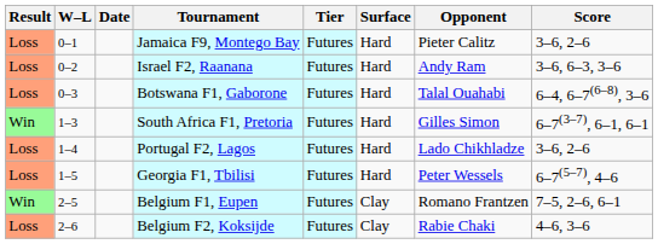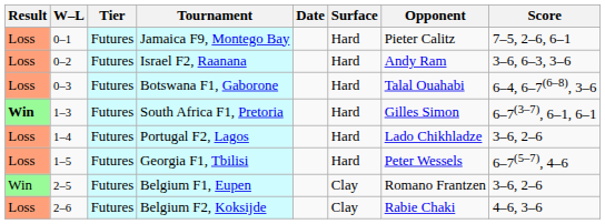 <table class="sortable wikitable">
 <tr>
 <th>Result</th>
 <th class="unsortable">W–L</th>
+<th>Tier</th>
+<th>Tournament</th>
 <th>Date</th>
-<th>Tournament</th>
-<th>Tier</th>
 <th>Surface</th>
 <th>Opponent</th>
 <th class="unsortable">Score</th>
 </tr>
 <tr>
 <td bgcolor=FFA07A>Loss</td>
 <td><small>0–1</small></td>
+<td style="background:#cffcff;">Futures</td>
+<td style="background:#cffcff;">Jamaica F9, <a href='#'>Montego Bay</a></td>
 <td></td>
-<td style="background:#cffcff;">Jamaica F9, <a href='#'>Montego Bay</a></td>
-<td style="background:#cffcff;">Futures</td>
 <td>Hard</td>
 <td> Pieter Calitz</td>
-<td>3–6, 2–6</td>
+<td>7–5, 2–6, 6–1</td>
 </tr>
 <tr>
 <td bgcolor=FFA07A>Loss</td>
 <td><small>0–2</small></td>
+<td style="background:#cffcff;">Futures</td>
+<td style="background:#cffcff;">Israel F2, <a href='#'>Raanana</a></td>
 <td></td>
-<td style="background:#cffcff;">Israel F2, <a href='#'>Raanana</a></td>
-<td style="background:#cffcff;">Futures</td>
 <td>Hard</td>
 <td> <a href='#'>Andy Ram</a></td>
 <td>3–6, 6–3, 3–6</td>
 </tr>
 <tr>
 <td bgcolor=FFA07A>Loss</td>
 <td><small>0–3</small></td>
+<td style="background:#cffcff;">Futures</td>
+<td style="background:#cffcff;">Botswana F1, <a href='#'>Gaborone</a></td>
 <td></td>
-<td style="background:#cffcff;">Botswana F1, <a href='#'>Gaborone</a></td>
-<td style="background:#cffcff;">Futures</td>
 <td>Hard</td>
 <td> <a href='#'>Talal Ouahabi</a></td>
 <td>6–4, 6–7<sup>(6–8)</sup>, 3–6</td>
 </tr>
 <tr>
-<td bgcolor=98FB98>Win</td>
+<td bgcolor=98FB98><strong>Win</strong></td>
 <td><small>1–3</small></td>
+<td style="background:#cffcff;">Futures</td>
+<td style="background:#cffcff;">South Africa F1, <a href='#'>Pretoria</a></td>
 <td></td>
-<td style="background:#cffcff;">South Africa F1, <a href='#'>Pretoria</a></td>
-<td style="background:#cffcff;">Futures</td>
 <td>Hard</td>
 <td> <a href='#'>Gilles Simon</a></td>
 <td>6–7<sup>(3–7)</sup>, 6–1, 6–1</td>
 </tr>
 <tr>
 <td bgcolor=FFA07A>Loss</td>
 <td><small>1–4</small></td>
+<td style="background:#cffcff;">Futures</td>
+<td style="background:#cffcff;">Portugal F2, <a href='#'>Lagos</a></td>
 <td></td>
-<td style="background:#cffcff;">Portugal F2, <a href='#'>Lagos</a></td>
-<td style="background:#cffcff;">Futures</td>
 <td>Hard</td>
 <td> <a href='#'>Lado Chikhladze</a></td>
 <td>3–6, 2–6</td>
 </tr>
 <tr>
 <td bgcolor=FFA07A>Loss</td>
 <td><small>1–5</small></td>
+<td style="background:#cffcff;">Futures</td>
+<td style="background:#cffcff;">Georgia F1, <a href='#'>Tbilisi</a></td>
 <td></td>
-<td style="background:#cffcff;">Georgia F1, <a href='#'>Tbilisi</a></td>
-<td style="background:#cffcff;">Futures</td>
 <td>Hard</td>
 <td> <a href='#'>Peter Wessels</a></td>
 <td>6–7<sup>(5–7)</sup>, 4–6</td>
 </tr>
 <tr>
 <td bgcolor=98FB98>Win</td>
 <td><small>2–5</small></td>
+<td style="background:#cffcff;">Futures</td>
+<td style="background:#cffcff;">Belgium F1, <a href='#'>Eupen</a></td>
 <td></td>
-<td style="background:#cffcff;">Belgium F1, <a href='#'>Eupen</a></td>
-<td style="background:#cffcff;">Futures</td>
 <td>Clay</td>
 <td> Romano Frantzen</td>
-<td>7–5, 2–6, 6–1</td>
+<td>3–6, 2–6</td>
 </tr>
 <tr>
 <td bgcolor=FFA07A>Loss</td>
 <td><small>2–6</small></td>
+<td style="background:#cffcff;">Futures</td>
+<td style="background:#cffcff;">Belgium F2, <a href='#'>Koksijde</a></td>
 <td></td>
-<td style="background:#cffcff;">Belgium F2, <a href='#'>Koksijde</a></td>
-<td style="background:#cffcff;">Futures</td>
 <td>Clay</td>
 <td> <a href='#'>Rabie Chaki</a></td>
 <td>4–6, 3–6</td>
 </tr>
 </table>
